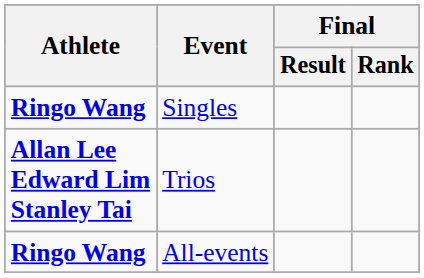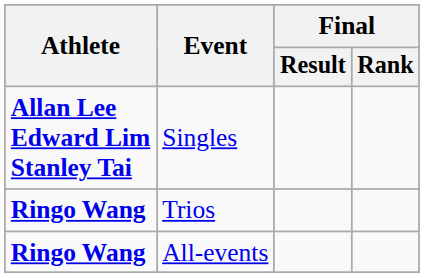 <table class="wikitable" style="font-size:90%">
 <tr>
 <th rowspan="2">Athlete</th>
 <th rowspan="2">Event</th>
 <th colspan=2>Final</th>
 </tr>
 <tr style="font-size:95%">
 <th>Result</th>
 <th>Rank</th>
 </tr>
 <tr align=center>
-<td align=left><strong><a href='#'>Ringo Wang</a></strong></td>
+<td align=left><strong><a href='#'>Allan Lee</a><br><a href='#'>Edward Lim</a><br><a href='#'>Stanley Tai</a></strong></td>
 <td align=left><a href='#'>Singles</a></td>
 <td></td>
 <td></td>
 </tr>
 <tr align=center>
-<td align=left><strong><a href='#'>Allan Lee</a><br><a href='#'>Edward Lim</a><br><a href='#'>Stanley Tai</a></strong></td>
+<td align=left><strong><a href='#'>Ringo Wang</a></strong></td>
 <td align=left><a href='#'>Trios</a></td>
 <td></td>
 <td></td>
 </tr>
 <tr align=center>
 <td align=left><strong><a href='#'>Ringo Wang</a></strong></td>
 <td align=left><a href='#'>All-events</a></td>
 <td></td>
 <td></td>
 </tr>
 </table>
